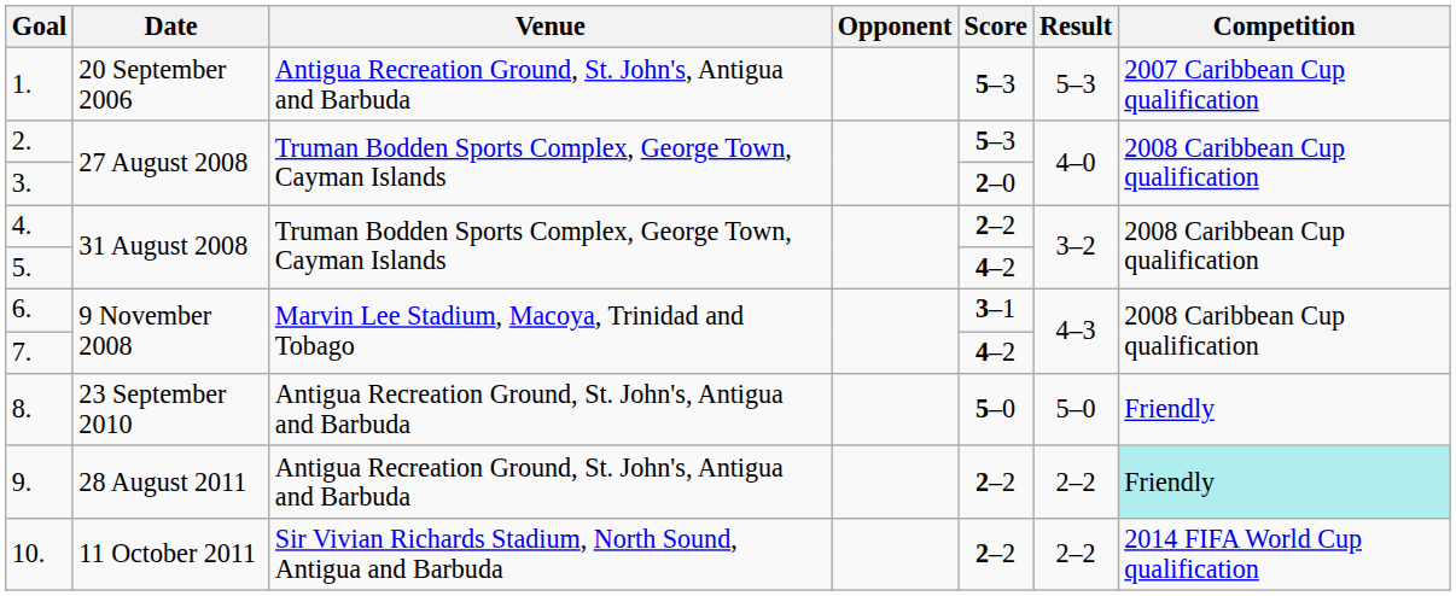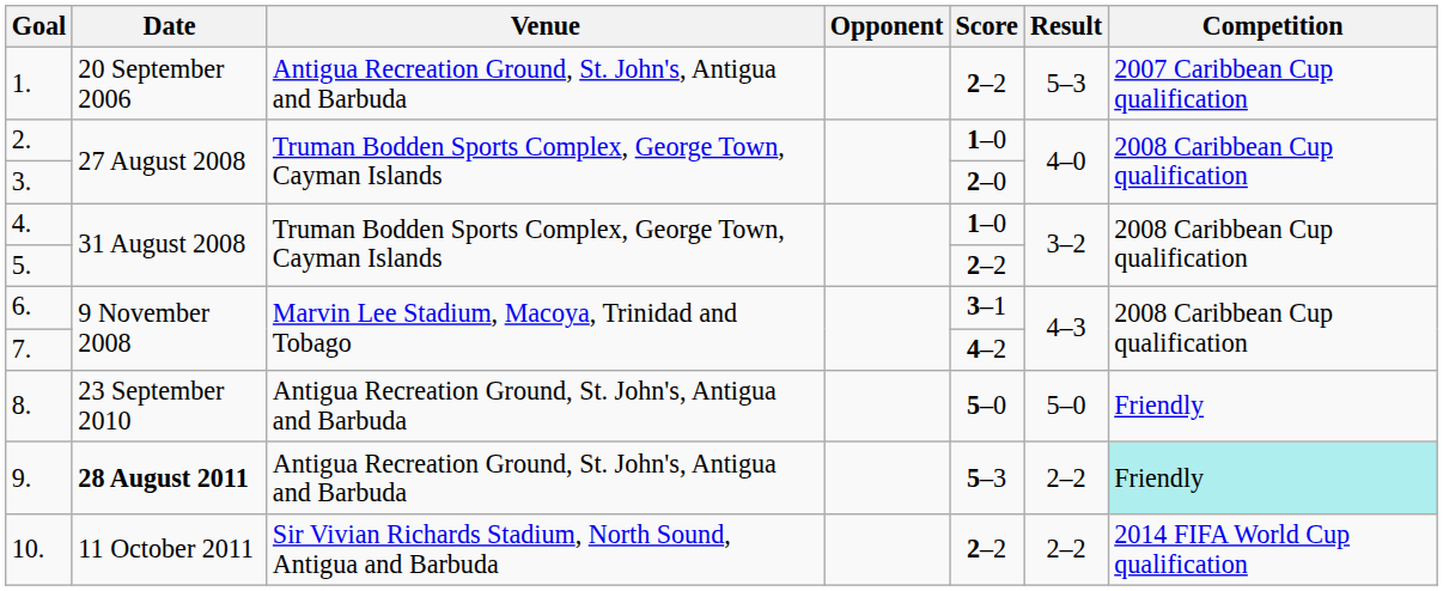 <table class="wikitable plainrowheaders sortable">
 <tr>
 <th>Goal</th>
 <th>Date</th>
 <th>Venue</th>
 <th>Opponent</th>
 <th>Score</th>
 <th>Result</th>
 <th>Competition</th>
 </tr>
 <tr>
 <td>1.</td>
 <td>20 September 2006</td>
 <td><a href='#'>Antigua Recreation Ground</a>, <a href='#'>St. John's</a>, Antigua  and Barbuda</td>
 <td></td>
-<td align=center><strong>5</strong>–3</td>
+<td align=center><strong>2</strong>–2</td>
 <td align=center>5–3</td>
 <td><a href='#'>2007 Caribbean Cup qualification</a></td>
 </tr>
 <tr>
 <td>2.</td>
 <td rowspan="2">27 August 2008</td>
 <td rowspan="2"><a href='#'>Truman Bodden Sports Complex</a>, <a href='#'>George Town</a>, Cayman Islands</td>
 <td rowspan="2"></td>
-<td align=center><strong>5</strong>–3</td>
+<td align=center><strong>1</strong>–0</td>
 <td rowspan="2" style="text-align:center">4–0</td>
 <td rowspan="2"><a href='#'>2008 Caribbean Cup qualification</a></td>
 </tr>
 <tr>
 <td>3.</td>
 <td align=center><strong>2</strong>–0</td>
 </tr>
 <tr>
 <td>4.</td>
 <td rowspan="2">31 August 2008</td>
 <td rowspan="2">Truman Bodden Sports Complex, George Town, Cayman Islands</td>
 <td rowspan="2"></td>
-<td align=center><strong>2</strong>–2</td>
+<td align=center><strong>1</strong>–0</td>
 <td rowspan="2" style="text-align:center">3–2</td>
 <td rowspan="2">2008 Caribbean Cup qualification</td>
 </tr>
 <tr>
 <td>5.</td>
-<td align=center><strong>4</strong>–2</td>
+<td align=center><strong>2</strong>–2</td>
 </tr>
 <tr>
 <td>6.</td>
 <td rowspan="2">9 November 2008</td>
 <td rowspan="2"><a href='#'>Marvin Lee Stadium</a>, <a href='#'>Macoya</a>, Trinidad and Tobago</td>
 <td rowspan="2"></td>
 <td align=center><strong>3</strong>–1</td>
 <td rowspan="2" style="text-align:center">4–3</td>
 <td rowspan="2">2008 Caribbean Cup qualification</td>
 </tr>
 <tr>
 <td>7.</td>
 <td align=center><strong>4</strong>–2</td>
 </tr>
 <tr>
 <td>8.</td>
 <td>23 September 2010</td>
 <td>Antigua Recreation Ground, St. John's, Antigua and Barbuda</td>
 <td></td>
 <td align=center><strong>5</strong>–0</td>
 <td align=center>5–0</td>
 <td><a href='#'>Friendly</a></td>
 </tr>
 <tr>
 <td>9.</td>
-<td>28 August 2011</td>
+<td><strong>28 August 2011</strong></td>
 <td>Antigua Recreation Ground, St. John's, Antigua and Barbuda</td>
 <td></td>
-<td align=center><strong>2</strong>–2</td>
+<td align=center><strong>5</strong>–3</td>
 <td align=center>2–2</td>
 <td style="background: paleturquoise;">Friendly</td>
 </tr>
 <tr>
 <td>10.</td>
 <td>11 October 2011</td>
 <td><a href='#'>Sir Vivian Richards Stadium</a>, <a href='#'>North Sound</a>, Antigua and Barbuda</td>
 <td></td>
 <td align=center><strong>2</strong>–2</td>
 <td align=center>2–2</td>
 <td><a href='#'>2014 FIFA World Cup qualification</a></td>
 </tr>
 </table>
